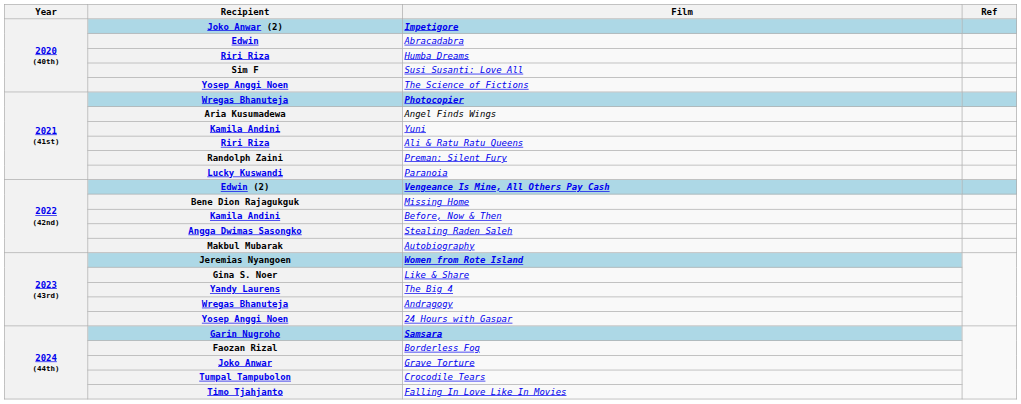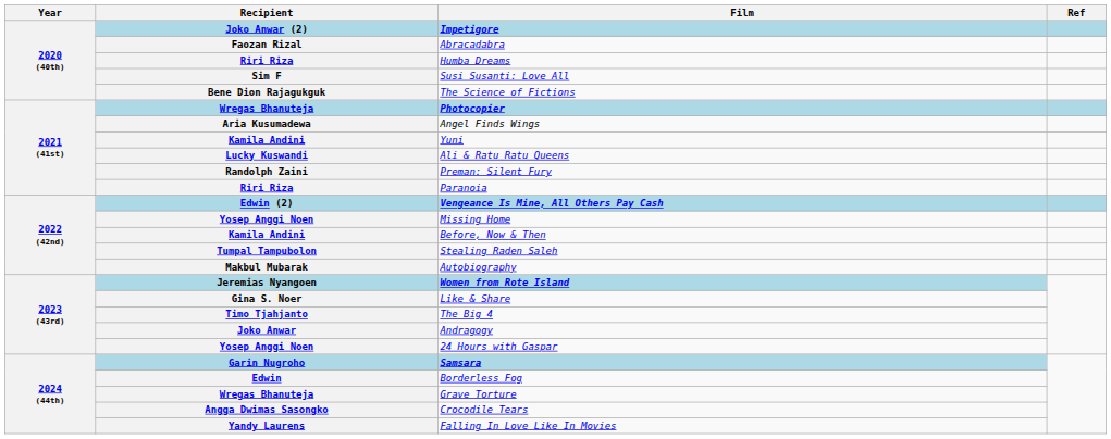 <table class="wikitable plainrowheaders sortable" style="width: 74%">
 <tr>
 <th scope="col">Year</th>
 <th scope="col">Recipient</th>
 <th scope="col">Film</th>
 <th scope="col" class="unsortable">Ref</th>
 </tr>
 <tr>
 <th scope="row" rowspan="5" style="text-align:center;"><strong><a href='#'>2020</a></strong><br><small>(40th)</small></th>
 <th scope="row" style="background:lightblue;"><strong><a href='#'>Joko Anwar</a> (2)</strong></th>
 <td style="background:lightblue;"><strong><em><a href='#'>Impetigore</a></em></strong></td>
 <td style="background:lightblue;"></td>
 </tr>
 <tr>
-<th scope="row"><a href='#'>Edwin</a></th>
+<th scope="row">Faozan Rizal</th>
 <td><em><a href='#'>Abracadabra</a></em></td>
 <td></td>
 </tr>
 <tr>
 <th scope="row"><a href='#'>Riri Riza</a></th>
 <td><em><a href='#'>Humba Dreams</a></em></td>
 <td></td>
 </tr>
 <tr>
 <th scope="row">Sim F</th>
 <td><em><a href='#'>Susi Susanti: Love All</a></em></td>
 <td></td>
 </tr>
 <tr>
-<th scope="row"><a href='#'>Yosep Anggi Noen</a></th>
+<th scope="row">Bene Dion Rajagukguk</th>
 <td><em><a href='#'>The Science of Fictions</a></em></td>
 <td></td>
 </tr>
 <tr>
 <th scope="row" rowspan="6" style="text-align:center;"><strong><a href='#'>2021</a></strong><br><small>(41st)</small></th>
 <th scope="row" style="background:lightblue;"><strong><a href='#'>Wregas Bhanuteja</a></strong></th>
 <td style="background:lightblue;"><strong><em><a href='#'>Photocopier</a></em></strong></td>
 <td style="background:lightblue;"></td>
 </tr>
 <tr>
 <th scope="row">Aria Kusumadewa</th>
 <td><em>Angel Finds Wings</em></td>
 <td></td>
 </tr>
 <tr>
 <th scope="row"><a href='#'>Kamila Andini</a></th>
 <td><em><a href='#'>Yuni</a></em></td>
 <td></td>
 </tr>
 <tr>
-<th scope="row"><a href='#'>Riri Riza</a></th>
+<th scope="row"><a href='#'>Lucky Kuswandi</a></th>
 <td><em><a href='#'>Ali & Ratu Ratu Queens</a></em></td>
 <td></td>
 </tr>
 <tr>
 <th scope="row">Randolph Zaini</th>
 <td><em><a href='#'>Preman: Silent Fury</a></em></td>
 <td></td>
 </tr>
 <tr>
-<th scope="row"><a href='#'>Lucky Kuswandi</a></th>
+<th scope="row"><a href='#'>Riri Riza</a></th>
 <td><em><a href='#'>Paranoia</a></em></td>
 <td></td>
 </tr>
 <tr>
 <th scope="row" rowspan="5" style="text-align:center;"><strong><a href='#'>2022</a></strong><br><small>(42nd)</small></th>
 <th scope="row" style="background:lightblue;"><strong><a href='#'>Edwin</a> (2)</strong></th>
 <td style="background:lightblue;"><strong><em><a href='#'>Vengeance Is Mine, All Others Pay Cash</a></em></strong></td>
 <td style="background:lightblue;"></td>
 </tr>
 <tr>
-<th scope="row">Bene Dion Rajagukguk</th>
+<th scope="row"><a href='#'>Yosep Anggi Noen</a></th>
 <td><em><a href='#'>Missing Home</a></em></td>
 <td></td>
 </tr>
 <tr>
 <th scope="row"><a href='#'>Kamila Andini</a></th>
 <td><em><a href='#'>Before, Now & Then</a></em></td>
 <td></td>
 </tr>
 <tr>
-<th scope="row"><a href='#'>Angga Dwimas Sasongko</a></th>
+<th scope="row"><a href='#'>Tumpal Tampubolon</a></th>
 <td><em><a href='#'>Stealing Raden Saleh</a></em></td>
 <td></td>
 </tr>
 <tr>
 <th scope="row">Makbul Mubarak</th>
 <td><em><a href='#'>Autobiography</a></em></td>
 <td></td>
 </tr>
 <tr>
 <th scope="row" rowspan="5" style="text-align:center;"><strong><a href='#'>2023</a></strong><br><small>(43rd)</small></th>
 <th scope="row" style="background:lightblue;"><strong>Jeremias Nyangoen</strong></th>
 <td style="background:lightblue;"><strong><em><a href='#'>Women from Rote Island</a></em></strong></td>
 <td rowspan=5></td>
 </tr>
 <tr>
 <th scope="row">Gina S. Noer</th>
 <td><em><a href='#'>Like & Share</a></em></td>
 </tr>
 <tr>
-<th scope="row"><a href='#'>Yandy Laurens</a></th>
+<th scope="row"><a href='#'>Timo Tjahjanto</a></th>
 <td><em><a href='#'>The Big 4</a></em></td>
 </tr>
 <tr>
-<th scope="row"><a href='#'>Wregas Bhanuteja</a></th>
+<th scope="row"><a href='#'>Joko Anwar</a></th>
 <td><em><a href='#'>Andragogy</a></em></td>
 </tr>
 <tr>
 <th scope="row"><a href='#'>Yosep Anggi Noen</a></th>
 <td><em><a href='#'>24 Hours with Gaspar</a></em></td>
 </tr>
 <tr>
 <th scope="row" rowspan="5" style="text-align:center;"><strong><a href='#'>2024</a></strong><br><small>(44th)</small></th>
 <th scope="row" style="background:lightblue;"><strong><a href='#'>Garin Nugroho</a></strong></th>
 <td style="background:lightblue;"><strong><em><a href='#'>Samsara</a></em></strong></td>
 <td align="center" rowspan="5"></td>
 </tr>
 <tr>
-<th scope="row">Faozan Rizal</th>
+<th scope="row"><a href='#'>Edwin</a></th>
 <td><em><a href='#'>Borderless Fog</a></em></td>
 </tr>
 <tr>
-<th scope="row"><a href='#'>Joko Anwar</a></th>
+<th scope="row"><a href='#'>Wregas Bhanuteja</a></th>
 <td><em><a href='#'>Grave Torture</a></em></td>
 </tr>
 <tr>
-<th scope="row"><a href='#'>Tumpal Tampubolon</a></th>
+<th scope="row"><a href='#'>Angga Dwimas Sasongko</a></th>
 <td><em><a href='#'>Crocodile Tears</a></em></td>
 </tr>
 <tr>
-<th scope="row"><a href='#'>Timo Tjahjanto</a></th>
+<th scope="row"><a href='#'>Yandy Laurens</a></th>
 <td><em><a href='#'>Falling In Love Like In Movies</a></em></td>
 </tr>
 </table>
